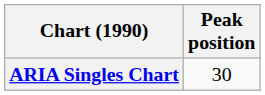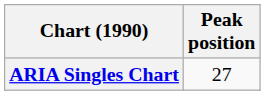 <table class="wikitable plainrowheaders">
 <tr>
 <th scope="col">Chart (1990)</th>
 <th scope="col">Peak<br>position</th>
 </tr>
 <tr>
 <th scope="row"><a href='#'>ARIA Singles Chart</a></th>
-<td style="text-align:center;">30</td>
+<td style="text-align:center;">27</td>
 </tr>
 </table>
